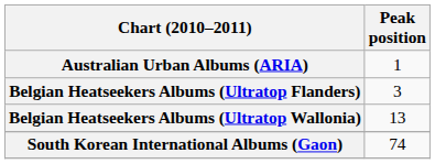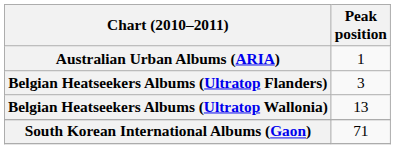 <table class="wikitable sortable plainrowheaders" style="text-align:center">
 <tr>
 <th scope="col">Chart (2010–2011)</th>
 <th scope="col">Peak<br>position</th>
 </tr>
 <tr>
 <th scope="row">Australian Urban Albums (<a href='#'>ARIA</a>)</th>
 <td>1</td>
 </tr>
 <tr>
 <th scope="row">Belgian Heatseekers Albums (<a href='#'>Ultratop</a> Flanders)</th>
 <td>3</td>
 </tr>
 <tr>
 <th scope="row">Belgian Heatseekers Albums (<a href='#'>Ultratop</a> Wallonia)</th>
 <td>13</td>
 </tr>
 <tr>
 </tr>
 <tr>
 </tr>
 <tr>
 <th scope="row">South Korean International Albums (<a href='#'>Gaon</a>)</th>
-<td>74</td>
+<td>71</td>
 </tr>
 <tr>
 </tr>
 <tr>
 </tr>
 <tr>
 </tr>
 </table>
